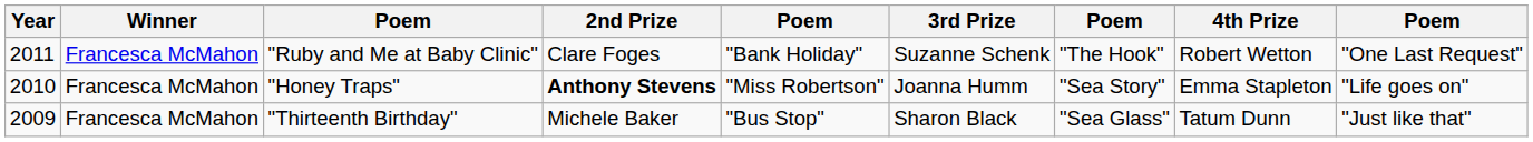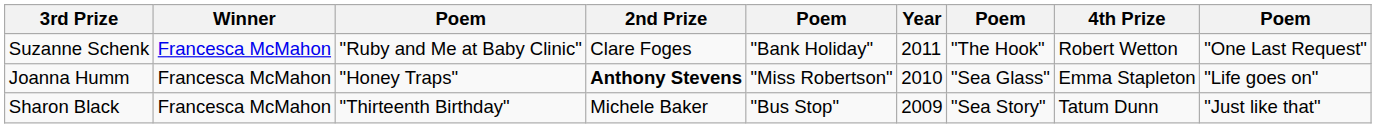 <table class="wikitable">
 <tr>
-<th>Year</th>
+<th>3rd Prize</th>
 <th>Winner</th>
 <th>Poem</th>
 <th>2nd Prize</th>
 <th>Poem</th>
-<th>3rd Prize</th>
+<th>Year</th>
 <th>Poem</th>
 <th>4th Prize</th>
 <th>Poem</th>
 </tr>
 <tr>
-<td>2011</td>
+<td>Suzanne Schenk</td>
 <td><a href='#'>Francesca McMahon</a></td>
 <td>"Ruby and Me at Baby Clinic"</td>
 <td>Clare Foges</td>
 <td>"Bank Holiday"</td>
-<td>Suzanne Schenk</td>
+<td>2011</td>
 <td>"The Hook"</td>
 <td>Robert Wetton</td>
 <td>"One Last Request"</td>
 </tr>
 <tr>
-<td>2010</td>
+<td>Joanna Humm</td>
 <td>Francesca McMahon</td>
 <td>"Honey  Traps"</td>
 <td><strong>Anthony Stevens</strong></td>
 <td>"Miss Robertson"</td>
-<td>Joanna Humm</td>
-<td>"Sea  Story"</td>
+<td>2010</td>
+<td>"Sea Glass"</td>
 <td>Emma Stapleton</td>
 <td>"Life goes on"</td>
 </tr>
 <tr>
-<td>2009</td>
+<td>Sharon Black</td>
 <td>Francesca McMahon</td>
 <td>"Thirteenth Birthday"</td>
 <td>Michele Baker</td>
 <td>"Bus Stop"</td>
-<td>Sharon Black</td>
-<td>"Sea Glass"</td>
+<td>2009</td>
+<td>"Sea  Story"</td>
 <td>Tatum Dunn</td>
 <td>"Just like that"</td>
 </tr>
 </table>
